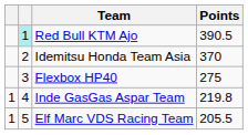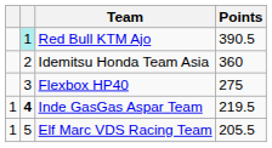 <table class="wikitable" style="font-size: 85%;">
 <tr>
 <th></th>
 <th></th>
 <th>Team</th>
 <th>Points</th>
 </tr>
 <tr>
 <td></td>
 <td align=center style="background: paleturquoise;">1</td>
 <td> <a href='#'>Red Bull KTM Ajo</a></td>
 <td align=left>390.5</td>
 </tr>
 <tr>
 <td></td>
 <td align=center>2</td>
 <td> Idemitsu Honda Team Asia</td>
-<td align=left>370</td>
+<td align=left>360</td>
 </tr>
 <tr>
 <td></td>
 <td align=center>3</td>
 <td> <a href='#'>Flexbox HP40</a></td>
 <td align=left>275</td>
 </tr>
 <tr>
 <td> 1</td>
-<td align=center>4</td>
+<td align=center><strong>4</strong></td>
 <td> <a href='#'>Inde GasGas Aspar Team</a></td>
-<td align=left>219.8</td>
+<td align=left>219.5</td>
 </tr>
 <tr>
 <td> 1</td>
 <td align=center>5</td>
 <td> <a href='#'>Elf Marc VDS Racing Team</a></td>
 <td align=left>205.5</td>
 </tr>
 </table>
